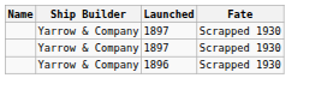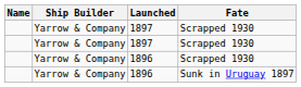 <table class="wikitable" style="text-align:left">
 <tr>
 <th>Name</th>
 <th>Ship Builder</th>
 <th>Launched</th>
 <th>Fate</th>
 </tr>
 <tr>
 <td></td>
 <td>Yarrow & Company</td>
 <td>1897</td>
 <td>Scrapped 1930</td>
 </tr>
 <tr>
 <td></td>
 <td>Yarrow & Company</td>
 <td>1897</td>
 <td>Scrapped 1930</td>
 </tr>
 <tr>
 <td></td>
 <td>Yarrow & Company</td>
 <td>1896</td>
 <td>Scrapped 1930</td>
 </tr>
+<tr>
+<td></td>
+<td>Yarrow & Company</td>
+<td>1896</td>
+<td>Sunk in <a href='#'>Uruguay</a> 1897</td>
+</tr>
 </table>
